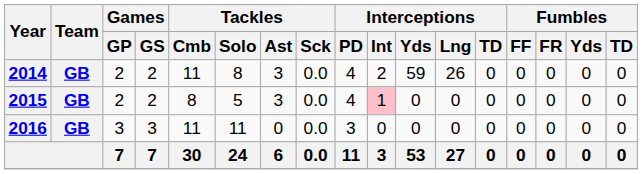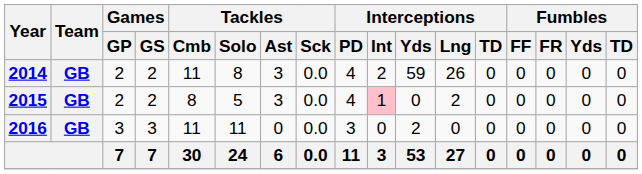 <table class="wikitable" style="text-align: center;">
 <tr>
 <th rowspan="2">Year</th>
 <th rowspan="2">Team</th>
 <th colspan="2">Games</th>
 <th colspan="4">Tackles</th>
 <th colspan="5">Interceptions</th>
 <th colspan="4">Fumbles</th>
 </tr>
 <tr>
 <th>GP</th>
 <th>GS</th>
 <th>Cmb</th>
 <th>Solo</th>
 <th>Ast</th>
 <th>Sck</th>
 <th>PD</th>
 <th>Int</th>
 <th>Yds</th>
 <th>Lng</th>
 <th>TD</th>
 <th>FF</th>
 <th>FR</th>
 <th>Yds</th>
 <th>TD</th>
 </tr>
 <tr>
 <th><a href='#'>2014</a></th>
 <th><a href='#'>GB</a></th>
 <td>2</td>
 <td>2</td>
 <td>11</td>
 <td>8</td>
 <td>3</td>
 <td>0.0</td>
 <td>4</td>
 <td>2</td>
 <td>59</td>
 <td>26</td>
 <td>0</td>
 <td>0</td>
 <td>0</td>
 <td>0</td>
 <td>0</td>
 </tr>
 <tr>
 <th><a href='#'>2015</a></th>
 <th><a href='#'>GB</a></th>
 <td>2</td>
 <td>2</td>
 <td>8</td>
 <td>5</td>
 <td>3</td>
 <td>0.0</td>
 <td>4</td>
 <td style="background: pink;">1</td>
 <td>0</td>
-<td>0</td>
+<td>2</td>
 <td>0</td>
 <td>0</td>
 <td>0</td>
 <td>0</td>
 <td>0</td>
 </tr>
 <tr>
 <th><a href='#'>2016</a></th>
 <th><a href='#'>GB</a></th>
 <td>3</td>
 <td>3</td>
 <td>11</td>
 <td>11</td>
 <td>0</td>
 <td>0.0</td>
 <td>3</td>
 <td>0</td>
-<td>0</td>
+<td>2</td>
 <td>0</td>
 <td>0</td>
 <td>0</td>
 <td>0</td>
 <td>0</td>
 <td>0</td>
 </tr>
 <tr>
 <th colspan="2"></th>
 <th>7</th>
 <th>7</th>
 <th>30</th>
 <th>24</th>
 <th>6</th>
 <th>0.0</th>
 <th>11</th>
 <th>3</th>
 <th>53</th>
 <th>27</th>
 <th>0</th>
 <th>0</th>
 <th>0</th>
 <th>0</th>
 <th>0</th>
 </tr>
 <tr>
 </tr>
 </table>
